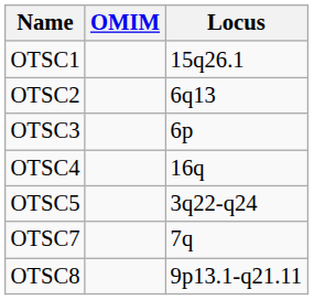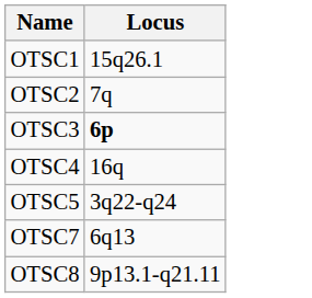 <table class="wikitable">
 <tr>
 <th>Name</th>
-<th><a href='#'>OMIM</a></th>
 <th>Locus</th>
 </tr>
 <tr>
 <td>OTSC1</td>
-<td></td>
 <td>15q26.1</td>
 </tr>
 <tr>
 <td>OTSC2</td>
-<td></td>
-<td>6q13</td>
+<td>7q</td>
 </tr>
 <tr>
 <td>OTSC3</td>
-<td></td>
-<td>6p</td>
+<td><strong>6p</strong></td>
 </tr>
 <tr>
 <td>OTSC4</td>
-<td></td>
 <td>16q</td>
 </tr>
 <tr>
 <td>OTSC5</td>
-<td></td>
 <td>3q22-q24</td>
 </tr>
 <tr>
 <td>OTSC7</td>
-<td></td>
-<td>7q</td>
+<td>6q13</td>
 </tr>
 <tr>
 <td>OTSC8</td>
-<td></td>
 <td>9p13.1-q21.11</td>
 </tr>
 </table>
